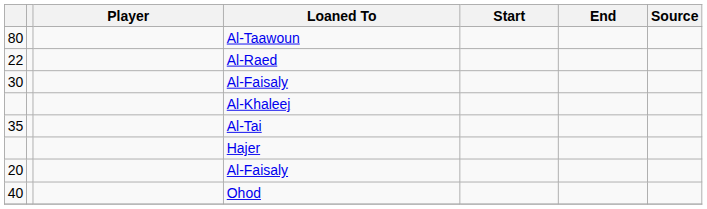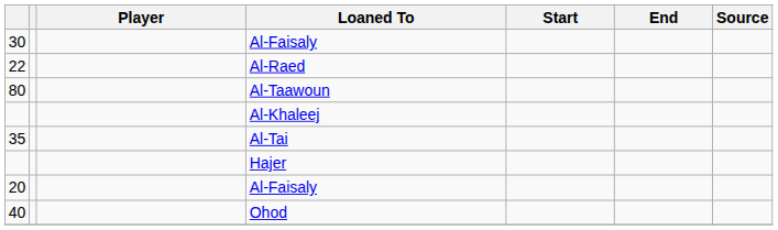 <table class="wikitable plainrowheaders sortable" style="font-size:95%">
 <tr>
 <th></th>
 <th></th>
 <th scope=col style="width:200px;"><strong>Player</strong></th>
 <th scope=col style="width:250px;"><strong>Loaned To</strong></th>
 <th scope=col style="width:100px;"><strong>Start</strong></th>
 <th scope=col style="width:90px;"><strong>End</strong></th>
 <th><strong>Source</strong></th>
 </tr>
 <tr>
-<td align=center>80</td>
+<td align=center>30</td>
 <td align=center></td>
 <td></td>
-<td> <a href='#'>Al-Taawoun</a></td>
+<td> <a href='#'>Al-Faisaly</a></td>
 <td align=center></td>
 <td align=center></td>
 <td align=center></td>
 </tr>
 <tr>
 <td align=center>22</td>
 <td align=center></td>
 <td></td>
 <td> <a href='#'>Al-Raed</a></td>
 <td align=center></td>
 <td align=center></td>
 <td align=center></td>
 </tr>
 <tr>
-<td align=center>30</td>
+<td align=center>80</td>
 <td align=center></td>
 <td></td>
-<td> <a href='#'>Al-Faisaly</a></td>
+<td> <a href='#'>Al-Taawoun</a></td>
 <td align=center></td>
 <td align=center></td>
 <td align=center></td>
 </tr>
 <tr>
 <td align=center></td>
 <td align=center></td>
 <td></td>
 <td> <a href='#'>Al-Khaleej</a></td>
 <td align=center></td>
 <td align=center></td>
 <td align=center></td>
 </tr>
 <tr>
 <td align=center>35</td>
 <td align=center></td>
 <td></td>
 <td> <a href='#'>Al-Tai</a></td>
 <td align=center></td>
 <td align=center></td>
 <td align=center></td>
 </tr>
 <tr>
 <td align=center></td>
 <td align=center></td>
 <td></td>
 <td> <a href='#'>Hajer</a></td>
 <td align=center></td>
 <td align=center></td>
 <td align=center></td>
 </tr>
 <tr>
 <td align=center>20</td>
 <td align=center></td>
 <td></td>
 <td> <a href='#'>Al-Faisaly</a></td>
 <td align=center></td>
 <td align=center></td>
 <td align=center></td>
 </tr>
 <tr>
 <td align=center>40</td>
 <td align=center></td>
 <td></td>
 <td> <a href='#'>Ohod</a></td>
 <td align=center></td>
 <td align=center></td>
 <td align=center></td>
 </tr>
 <tr>
 </tr>
 </table>
